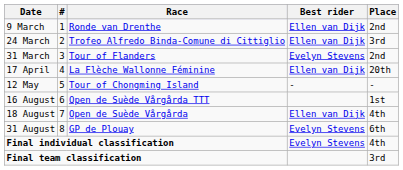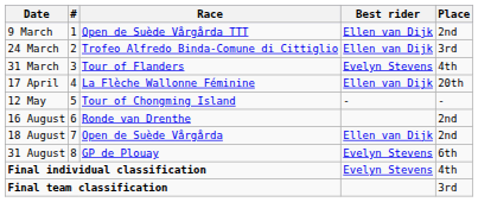 <table class="wikitable">
 <tr style="background:#ccccff;">
 <th>Date</th>
 <th>#</th>
 <th>Race</th>
 <th>Best rider</th>
 <th>Place</th>
 </tr>
 <tr>
 <td>9 March</td>
 <td>1</td>
-<td><a href='#'>Ronde van Drenthe</a></td>
+<td><a href='#'>Open de Suède Vårgårda TTT</a></td>
 <td> <a href='#'>Ellen van Dijk</a></td>
 <td>2nd</td>
 </tr>
 <tr>
 <td>24 March</td>
 <td>2</td>
 <td><a href='#'>Trofeo Alfredo Binda-Comune di Cittiglio</a></td>
 <td> <a href='#'>Ellen van Dijk</a></td>
 <td>3rd</td>
 </tr>
 <tr>
 <td>31 March</td>
 <td>3</td>
 <td><a href='#'>Tour of Flanders</a></td>
 <td> <a href='#'>Evelyn Stevens</a></td>
-<td>2nd</td>
+<td>4th</td>
 </tr>
 <tr>
 <td>17 April</td>
 <td>4</td>
 <td><a href='#'>La Flèche Wallonne Féminine</a></td>
 <td> <a href='#'>Ellen van Dijk</a></td>
 <td>20th</td>
 </tr>
 <tr>
 <td>12 May</td>
 <td>5</td>
 <td><a href='#'>Tour of Chongming Island</a></td>
 <td>-</td>
 <td>-</td>
 </tr>
 <tr>
 <td>16 August</td>
 <td>6</td>
-<td><a href='#'>Open de Suède Vårgårda TTT</a></td>
+<td><a href='#'>Ronde van Drenthe</a></td>
 <td></td>
-<td>1st</td>
+<td>2nd</td>
 </tr>
 <tr>
 <td>18 August</td>
 <td>7</td>
 <td><a href='#'>Open de Suède Vårgårda</a></td>
 <td> <a href='#'>Ellen van Dijk</a></td>
-<td>4th</td>
+<td>2nd</td>
 </tr>
 <tr>
 <td>31 August</td>
 <td>8</td>
 <td><a href='#'>GP de Plouay</a></td>
 <td> <a href='#'>Evelyn Stevens</a></td>
 <td>6th</td>
 </tr>
 <tr>
 <td colspan=3><strong>Final individual classification</strong></td>
 <td> <a href='#'>Evelyn Stevens</a></td>
 <td>4th</td>
 </tr>
 <tr>
 <td colspan=3><strong>Final team classification</strong></td>
 <td></td>
 <td>3rd</td>
 </tr>
 </table>
